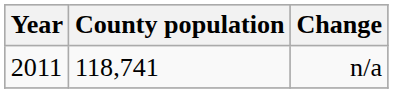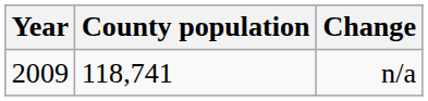 <table class="wikitable">
 <tr>
 <th>Year</th>
 <th>County population</th>
 <th>Change</th>
 </tr>
 <tr>
-<td>2011</td>
+<td>2009</td>
 <td>118,741</td>
 <td align="right">n/a</td>
 </tr>
 </table>
